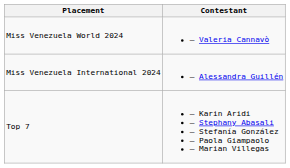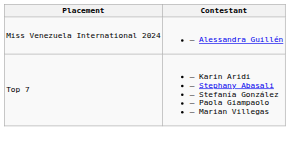 <table class="wikitable sortable" style="font-size: 95%;">
 <tr>
 <th>Placement</th>
 <th>Contestant</th>
-</tr>
-<tr>
-<td>Miss Venezuela World 2024</td>
-<td><br><ul><li> — <a href='#'>Valeria Cannavò</a></li></ul></td>
 </tr>
 <tr>
 <td>Miss Venezuela International 2024</td>
 <td><br><ul><li> — <a href='#'>Alessandra Guillén</a></li></ul></td>
 </tr>
 <tr>
 <td>Top 7</td>
 <td><br><ul><li> — Karin Aridi</li><li> — <a href='#'>Stephany Abasali</a></li><li> — Stefanía González</li><li> — Paola Giampaolo</li><li> — Marian Villegas</li></ul></td>
 </tr>
 </table>
